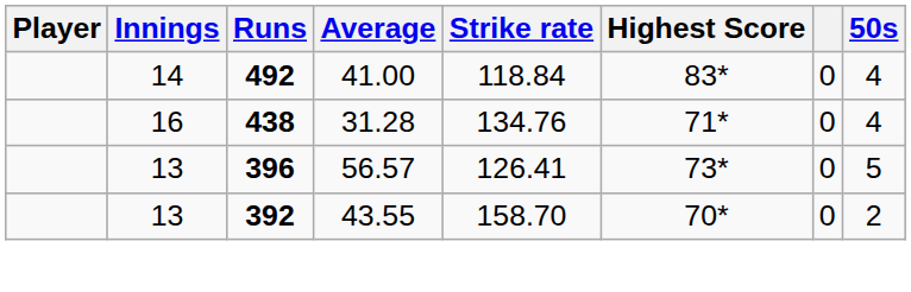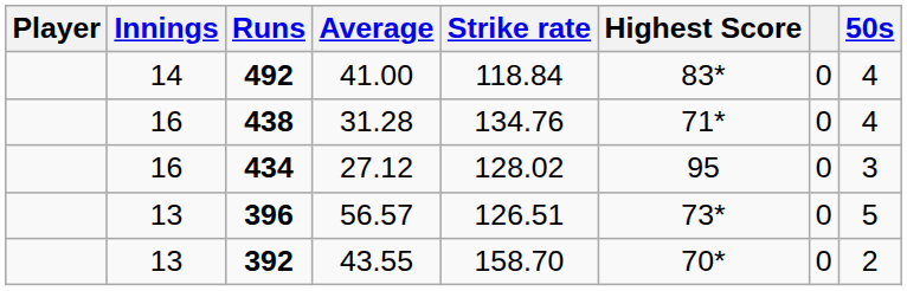 <table class="wikitable sortable" style="text-align: center;">
 <tr>
 <th>Player</th>
 <th><a href='#'>Innings</a></th>
 <th><a href='#'>Runs</a></th>
 <th><a href='#'>Average</a></th>
 <th><a href='#'>Strike rate</a></th>
 <th>Highest Score</th>
 <th></th>
 <th><a href='#'>50s</a></th>
 </tr>
 <tr>
 <td></td>
 <td>14</td>
 <td><strong>492</strong></td>
 <td>41.00</td>
 <td>118.84</td>
 <td>83*</td>
 <td>0</td>
 <td>4</td>
 </tr>
 <tr>
 <td></td>
 <td>16</td>
 <td><strong>438</strong></td>
 <td>31.28</td>
 <td>134.76</td>
 <td>71*</td>
 <td>0</td>
 <td>4</td>
 </tr>
 <tr>
 <td></td>
+<td>16</td>
+<td><strong>434</strong></td>
+<td>27.12</td>
+<td>128.02</td>
+<td>95</td>
+<td>0</td>
+<td>3</td>
+</tr>
+<tr>
+<td></td>
 <td>13</td>
 <td><strong>396</strong></td>
 <td>56.57</td>
-<td>126.41</td>
+<td>126.51</td>
 <td>73*</td>
 <td>0</td>
 <td>5</td>
 </tr>
 <tr>
 <td></td>
 <td>13</td>
 <td><strong>392</strong></td>
 <td>43.55</td>
 <td>158.70</td>
 <td>70*</td>
 <td>0</td>
 <td>2</td>
 </tr>
 </table>
